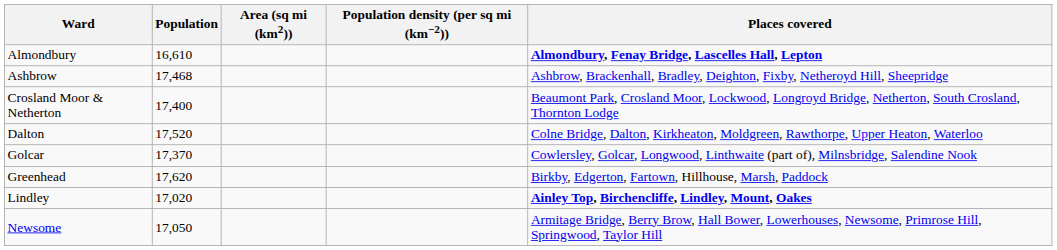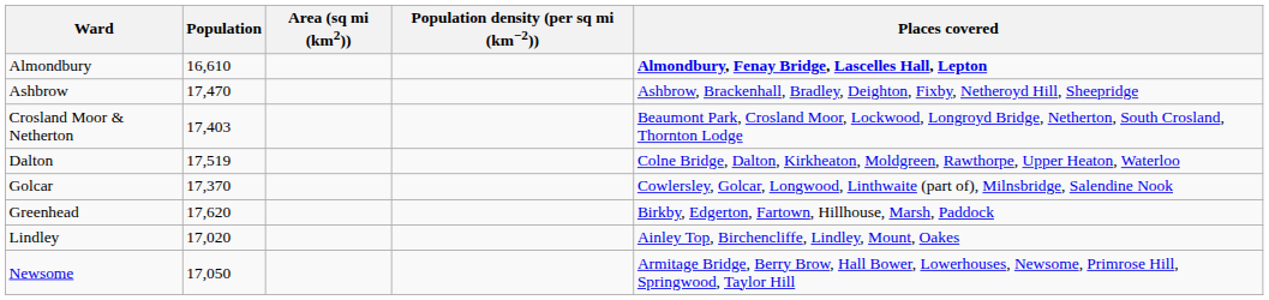 <table class="wikitable sortable">
 <tr>
 <th>Ward</th>
 <th>Population</th>
 <th>Area (sq mi (km<sup>2</sup>))</th>
 <th>Population density (per sq mi (km<sup>−2</sup>))</th>
 <th>Places covered</th>
 </tr>
 <tr>
 <td>Almondbury</td>
 <td>16,610</td>
 <td></td>
 <td></td>
 <td><strong><a href='#'>Almondbury</a>, <a href='#'>Fenay Bridge</a>, <a href='#'>Lascelles Hall</a>, <a href='#'>Lepton</a></strong></td>
 </tr>
 <tr>
 <td>Ashbrow</td>
-<td>17,468</td>
+<td>17,470</td>
 <td></td>
 <td></td>
 <td><a href='#'>Ashbrow</a>, <a href='#'>Brackenhall</a>, <a href='#'>Bradley</a>, <a href='#'>Deighton</a>, <a href='#'>Fixby</a>, <a href='#'>Netheroyd Hill</a>, <a href='#'>Sheepridge</a></td>
 </tr>
 <tr>
 <td>Crosland Moor & Netherton</td>
-<td>17,400</td>
+<td>17,403</td>
 <td></td>
 <td></td>
 <td><a href='#'>Beaumont Park</a>, <a href='#'>Crosland Moor</a>, <a href='#'>Lockwood</a>, <a href='#'>Longroyd Bridge</a>, <a href='#'>Netherton</a>, <a href='#'>South Crosland</a>, <a href='#'>Thornton Lodge</a></td>
 </tr>
 <tr>
 <td>Dalton</td>
-<td>17,520</td>
+<td>17,519</td>
 <td></td>
 <td></td>
 <td><a href='#'>Colne Bridge</a>, <a href='#'>Dalton</a>, <a href='#'>Kirkheaton</a>, <a href='#'>Moldgreen</a>, <a href='#'>Rawthorpe</a>, <a href='#'>Upper Heaton</a>, <a href='#'>Waterloo</a></td>
 </tr>
 <tr>
 <td>Golcar</td>
 <td>17,370</td>
 <td></td>
 <td></td>
 <td><a href='#'>Cowlersley</a>, <a href='#'>Golcar</a>, <a href='#'>Longwood</a>, <a href='#'>Linthwaite</a> (part of), <a href='#'>Milnsbridge</a>, <a href='#'>Salendine Nook</a></td>
 </tr>
 <tr>
 <td>Greenhead</td>
 <td>17,620</td>
 <td></td>
 <td></td>
 <td><a href='#'>Birkby</a>, <a href='#'>Edgerton</a>, <a href='#'>Fartown</a>, Hillhouse, <a href='#'>Marsh</a>, <a href='#'>Paddock</a></td>
 </tr>
 <tr>
 <td>Lindley</td>
 <td>17,020</td>
 <td></td>
 <td></td>
-<td><strong><a href='#'>Ainley Top</a>, <a href='#'>Birchencliffe</a>, <a href='#'>Lindley</a>, <a href='#'>Mount</a>, <a href='#'>Oakes</a></strong></td>
+<td><a href='#'>Ainley Top</a>, <a href='#'>Birchencliffe</a>, <a href='#'>Lindley</a>, <a href='#'>Mount</a>, <a href='#'>Oakes</a></td>
 </tr>
 <tr>
 <td><a href='#'>Newsome</a></td>
 <td>17,050</td>
 <td></td>
 <td></td>
 <td><a href='#'>Armitage Bridge</a>, <a href='#'>Berry Brow</a>, <a href='#'>Hall Bower</a>, <a href='#'>Lowerhouses</a>, <a href='#'>Newsome</a>, <a href='#'>Primrose Hill</a>, <a href='#'>Springwood</a>, <a href='#'>Taylor Hill</a></td>
 </tr>
 </table>
